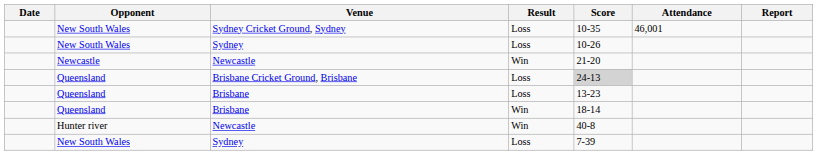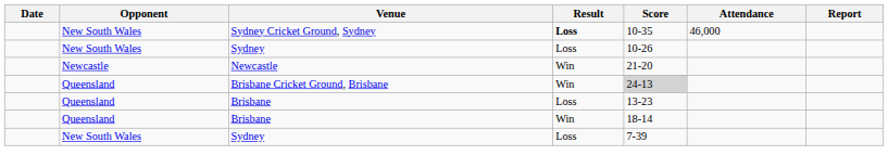 <table class="wikitable" width="100%">
 <tr>
 <th>Date</th>
 <th>Opponent</th>
 <th>Venue</th>
 <th>Result</th>
 <th>Score</th>
 <th>Attendance</th>
 <th>Report</th>
 </tr>
 <tr>
 <td></td>
 <td> <a href='#'>New South Wales</a></td>
 <td><a href='#'>Sydney Cricket Ground</a>, <a href='#'>Sydney</a></td>
-<td>Loss</td>
+<td><strong>Loss</strong></td>
 <td>10-35</td>
-<td>46,001</td>
+<td>46,000</td>
 <td></td>
 </tr>
 <tr>
 <td></td>
 <td> <a href='#'>New South Wales</a></td>
 <td><a href='#'>Sydney</a></td>
 <td>Loss</td>
 <td>10-26</td>
 <td></td>
 <td></td>
 </tr>
 <tr>
 <td></td>
 <td> <a href='#'>Newcastle</a></td>
 <td><a href='#'>Newcastle</a></td>
 <td>Win</td>
 <td>21-20</td>
 <td></td>
 <td></td>
 </tr>
 <tr>
 <td></td>
 <td> <a href='#'>Queensland</a></td>
 <td><a href='#'>Brisbane Cricket Ground</a>, <a href='#'>Brisbane</a></td>
-<td>Loss</td>
+<td>Win</td>
 <td style="background: lightgrey;">24-13</td>
 <td></td>
 <td></td>
 </tr>
 <tr>
 <td></td>
 <td> <a href='#'>Queensland</a></td>
 <td><a href='#'>Brisbane</a></td>
 <td>Loss</td>
 <td>13-23</td>
 <td></td>
 <td></td>
 </tr>
 <tr>
 <td></td>
 <td> <a href='#'>Queensland</a></td>
 <td><a href='#'>Brisbane</a></td>
 <td>Win</td>
 <td>18-14</td>
 <td></td>
 <td></td>
 </tr>
 <tr>
 <td></td>
-<td> Hunter river</td>
-<td><a href='#'>Newcastle</a></td>
-<td>Win</td>
-<td>40-8</td>
-<td></td>
-<td></td>
-</tr>
-<tr>
-<td></td>
 <td> <a href='#'>New South Wales</a></td>
 <td><a href='#'>Sydney</a></td>
 <td>Loss</td>
 <td>7-39</td>
 <td></td>
 <td></td>
 </tr>
 </table>
